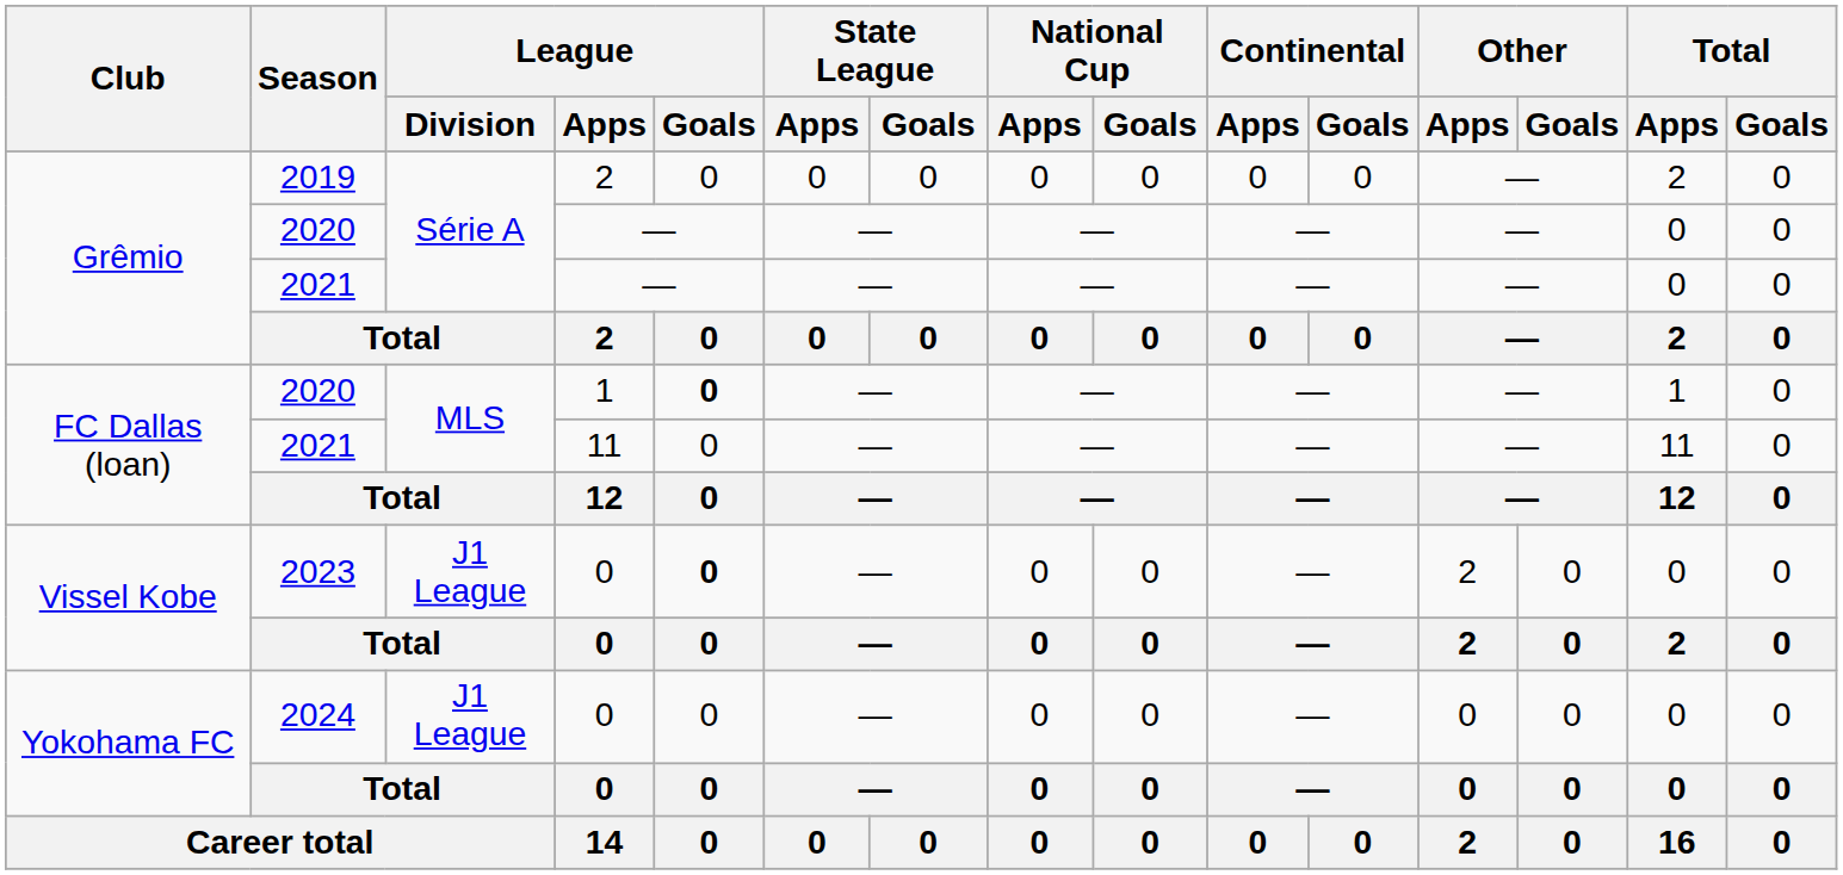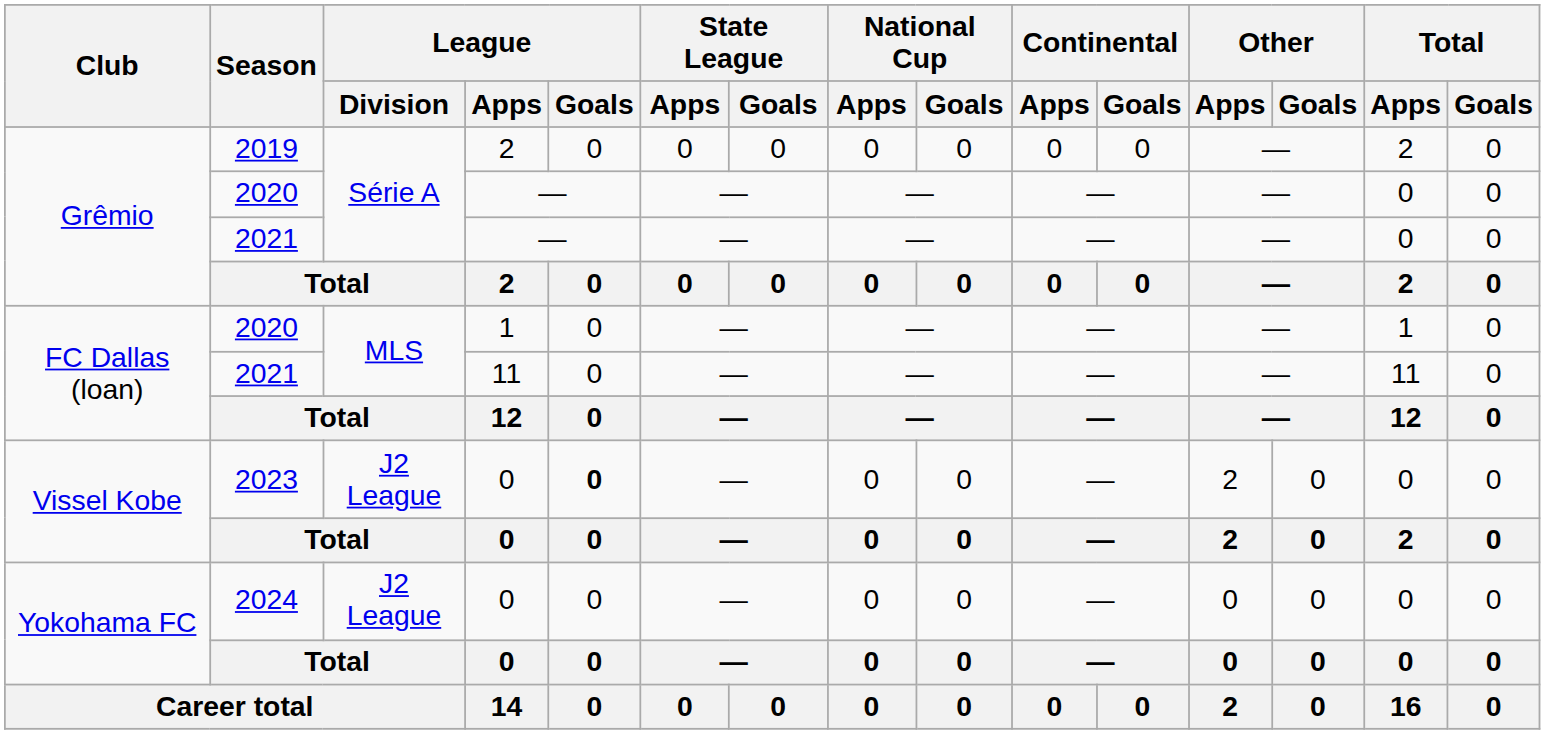 <table class="wikitable" style="text-align: center">
 <tr>
 <th rowspan="2">Club</th>
 <th rowspan="2">Season</th>
 <th colspan="3">League</th>
 <th colspan="2">State League</th>
 <th colspan="2">National Cup</th>
 <th colspan="2">Continental</th>
 <th colspan="2">Other</th>
 <th colspan="2">Total</th>
 </tr>
 <tr>
 <th>Division</th>
 <th>Apps</th>
 <th>Goals</th>
 <th>Apps</th>
 <th>Goals</th>
 <th>Apps</th>
 <th>Goals</th>
 <th>Apps</th>
 <th>Goals</th>
 <th>Apps</th>
 <th>Goals</th>
 <th>Apps</th>
 <th>Goals</th>
 </tr>
 <tr>
 <td rowspan=4><a href='#'>Grêmio</a></td>
 <td><a href='#'>2019</a></td>
 <td rowspan=3><a href='#'>Série A</a></td>
 <td>2</td>
 <td>0</td>
 <td>0</td>
 <td>0</td>
 <td>0</td>
 <td>0</td>
 <td>0</td>
 <td>0</td>
 <td colspan="2">—</td>
 <td>2</td>
 <td>0</td>
 </tr>
 <tr>
 <td><a href='#'>2020</a></td>
 <td colspan="2">—</td>
 <td colspan="2">—</td>
 <td colspan="2">—</td>
 <td colspan="2">—</td>
 <td colspan="2">—</td>
 <td>0</td>
 <td>0</td>
 </tr>
 <tr>
 <td><a href='#'>2021</a></td>
 <td colspan="2">—</td>
 <td colspan="2">—</td>
 <td colspan="2">—</td>
 <td colspan="2">—</td>
 <td colspan="2">—</td>
 <td>0</td>
 <td>0</td>
 </tr>
 <tr>
 <th colspan=2>Total</th>
 <th>2</th>
 <th>0</th>
 <th>0</th>
 <th>0</th>
 <th>0</th>
 <th>0</th>
 <th>0</th>
 <th>0</th>
 <th colspan="2">—</th>
 <th>2</th>
 <th>0</th>
 </tr>
 <tr>
 <td rowspan=3><a href='#'>FC Dallas</a> (loan)</td>
 <td><a href='#'>2020</a></td>
 <td rowspan=2><a href='#'>MLS</a></td>
 <td>1</td>
-<td><strong>0</strong></td>
+<td>0</td>
 <td colspan="2">—</td>
 <td colspan="2">—</td>
 <td colspan="2">—</td>
 <td colspan="2">—</td>
 <td>1</td>
 <td>0</td>
 </tr>
 <tr>
 <td><a href='#'>2021</a></td>
 <td>11</td>
 <td>0</td>
 <td colspan="2">—</td>
 <td colspan="2">—</td>
 <td colspan="2">—</td>
 <td colspan="2">—</td>
 <td>11</td>
 <td>0</td>
 </tr>
 <tr>
 <th colspan=2>Total</th>
 <th>12</th>
 <th>0</th>
 <th colspan="2">—</th>
 <th colspan="2">—</th>
 <th colspan="2">—</th>
 <th colspan="2">—</th>
 <th>12</th>
 <th>0</th>
 </tr>
 <tr>
 <td rowspan=2><a href='#'>Vissel Kobe</a></td>
 <td><a href='#'>2023</a></td>
-<td><a href='#'>J1 League</a></td>
+<td><a href='#'>J2 League</a></td>
 <td>0</td>
 <td><strong>0</strong></td>
 <td colspan="2">—</td>
 <td>0</td>
 <td>0</td>
 <td colspan="2">—</td>
 <td>2</td>
 <td>0</td>
 <td>0</td>
 <td>0</td>
 </tr>
 <tr>
 <th colspan=2>Total</th>
 <th>0</th>
 <th>0</th>
 <th colspan="2">—</th>
 <th>0</th>
 <th>0</th>
 <th colspan="2">—</th>
 <th>2</th>
 <th>0</th>
 <th>2</th>
 <th>0</th>
 </tr>
 <tr>
 <td rowspan=2><a href='#'>Yokohama FC</a></td>
 <td><a href='#'>2024</a></td>
-<td><a href='#'>J1 League</a></td>
+<td><a href='#'>J2 League</a></td>
 <td>0</td>
 <td>0</td>
 <td colspan="2">—</td>
 <td>0</td>
 <td>0</td>
 <td colspan="2">—</td>
 <td>0</td>
 <td>0</td>
 <td>0</td>
 <td>0</td>
 </tr>
 <tr>
 <th colspan=2>Total</th>
 <th>0</th>
 <th>0</th>
 <th colspan="2">—</th>
 <th>0</th>
 <th>0</th>
 <th colspan="2">—</th>
 <th>0</th>
 <th>0</th>
 <th>0</th>
 <th>0</th>
 </tr>
 <tr>
 <th colspan="3"><strong>Career total</strong></th>
 <th>14</th>
 <th>0</th>
 <th>0</th>
 <th>0</th>
 <th>0</th>
 <th>0</th>
 <th>0</th>
 <th>0</th>
 <th>2</th>
 <th>0</th>
 <th>16</th>
 <th>0</th>
 </tr>
 </table>
